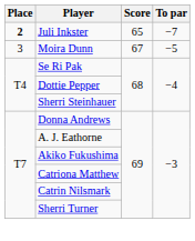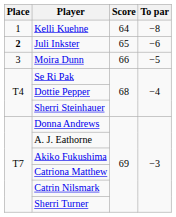 <table class="wikitable">
 <tr>
 <th>Place</th>
 <th>Player</th>
 <th>Score</th>
 <th>To par</th>
 </tr>
 <tr>
+<td align=center>1</td>
+<td> <a href='#'>Kelli Kuehne</a></td>
+<td align=center>64</td>
+<td align=center>−8</td>
+</tr>
+<tr>
 <td align=center><strong>2</strong></td>
 <td> <a href='#'>Juli Inkster</a></td>
 <td align=center>65</td>
-<td align=center>−7</td>
+<td align=center>−6</td>
 </tr>
 <tr>
 <td align=center>3</td>
 <td> <a href='#'>Moira Dunn</a></td>
-<td align=center>67</td>
+<td align=center>66</td>
 <td align=center>−5</td>
 </tr>
 <tr>
 <td rowspan=3 align=center>T4</td>
 <td> <a href='#'>Se Ri Pak</a></td>
 <td rowspan=3 align=center>68</td>
 <td rowspan=3 align=center>−4</td>
 </tr>
 <tr>
 <td> <a href='#'>Dottie Pepper</a></td>
 </tr>
 <tr>
 <td> <a href='#'>Sherri Steinhauer</a></td>
 </tr>
 <tr>
 <td rowspan=6 align=center>T7</td>
 <td> <a href='#'>Donna Andrews</a></td>
 <td rowspan=6 align=center>69</td>
 <td rowspan=6 align=center>−3</td>
 </tr>
 <tr>
 <td> A. J. Eathorne</td>
 </tr>
 <tr>
 <td> <a href='#'>Akiko Fukushima</a></td>
 </tr>
 <tr>
 <td> <a href='#'>Catriona Matthew</a></td>
 </tr>
 <tr>
 <td> <a href='#'>Catrin Nilsmark</a></td>
 </tr>
 <tr>
 <td> <a href='#'>Sherri Turner</a></td>
 </tr>
 </table>
